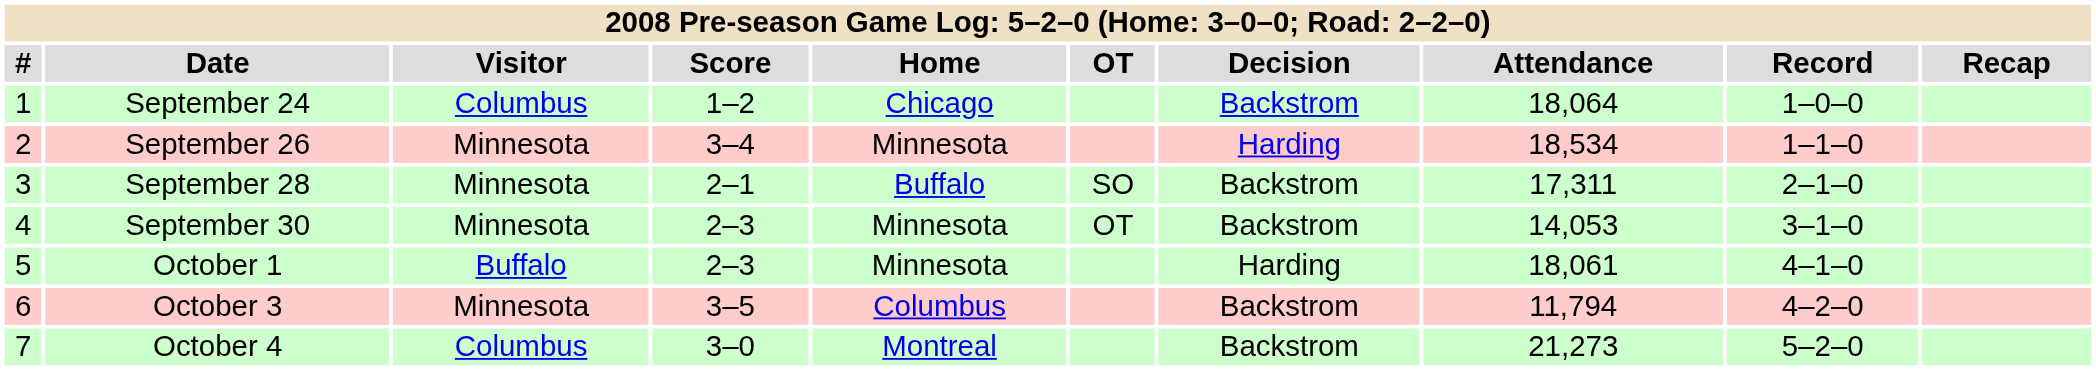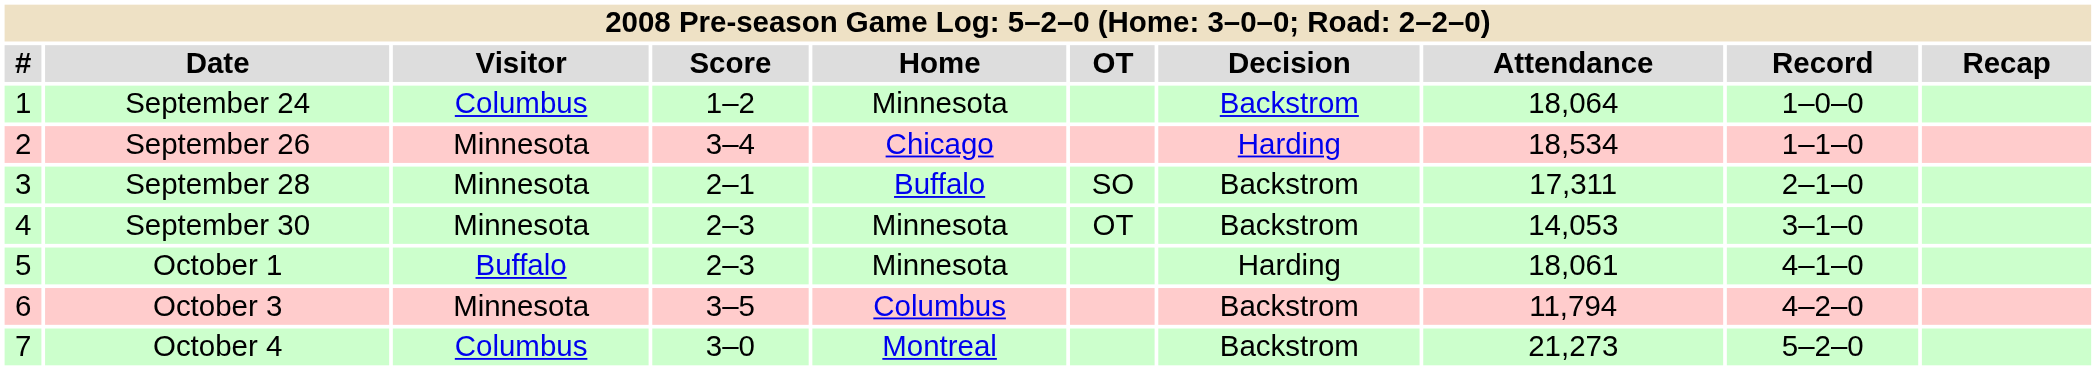 <table class="toccolours collapsible collapsed" width=90% style="clear:both; margin:1.5em auto; text-align:center">
 <tr>
 <th colspan=11 style="background:#EEE1C5; color:#000000;">2008 Pre-season Game Log: 5–2–0 (Home: 3–0–0; Road: 2–2–0)</th>
 </tr>
 <tr align="center" bgcolor="#dddddd">
 <td><strong>#</strong></td>
 <td><strong>Date</strong></td>
 <td><strong>Visitor</strong></td>
 <td><strong>Score</strong></td>
 <td><strong>Home</strong></td>
 <td><strong>OT</strong></td>
 <td><strong>Decision</strong></td>
 <td><strong>Attendance</strong></td>
 <td><strong>Record</strong></td>
 <td><strong>Recap</strong></td>
 </tr>
 <tr align="center" bgcolor="#ccffcc">
 <td>1</td>
 <td>September 24</td>
 <td><a href='#'>Columbus</a></td>
 <td>1–2</td>
-<td><a href='#'>Chicago</a></td>
+<td>Minnesota</td>
 <td></td>
 <td><a href='#'>Backstrom</a></td>
 <td>18,064</td>
 <td>1–0–0</td>
 <td></td>
 </tr>
 <tr align="center" bgcolor="#ffcccc">
 <td>2</td>
 <td>September 26</td>
 <td>Minnesota</td>
 <td>3–4</td>
-<td>Minnesota</td>
+<td><a href='#'>Chicago</a></td>
 <td></td>
 <td><a href='#'>Harding</a></td>
 <td>18,534</td>
 <td>1–1–0</td>
 <td></td>
 </tr>
 <tr align="center" bgcolor="#ccffcc">
 <td>3</td>
 <td>September 28</td>
 <td>Minnesota</td>
 <td>2–1</td>
 <td><a href='#'>Buffalo</a></td>
 <td>SO</td>
 <td>Backstrom</td>
 <td>17,311</td>
 <td>2–1–0</td>
 <td></td>
 </tr>
 <tr align="center" bgcolor="#ccffcc">
 <td>4</td>
 <td>September 30</td>
 <td>Minnesota</td>
 <td>2–3</td>
 <td>Minnesota</td>
 <td>OT</td>
 <td>Backstrom</td>
 <td>14,053</td>
 <td>3–1–0</td>
 <td></td>
 </tr>
 <tr align="center" bgcolor="#ccffcc">
 <td>5</td>
 <td>October 1</td>
 <td><a href='#'>Buffalo</a></td>
 <td>2–3</td>
 <td>Minnesota</td>
 <td></td>
 <td>Harding</td>
 <td>18,061</td>
 <td>4–1–0</td>
 <td></td>
 </tr>
 <tr align="center" bgcolor="#ffcccc">
 <td>6</td>
 <td>October 3</td>
 <td>Minnesota</td>
 <td>3–5</td>
 <td><a href='#'>Columbus</a></td>
 <td></td>
 <td>Backstrom</td>
 <td>11,794</td>
 <td>4–2–0</td>
 <td></td>
 </tr>
 <tr align="center" bgcolor="#ccffcc">
 <td>7</td>
 <td>October 4</td>
 <td><a href='#'>Columbus</a></td>
 <td>3–0</td>
 <td><a href='#'>Montreal</a></td>
 <td></td>
 <td>Backstrom</td>
 <td>21,273</td>
 <td>5–2–0</td>
 <td></td>
 </tr>
 </table>
